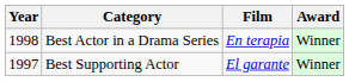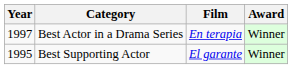 <table class="wikitable">
 <tr>
 <th>Year</th>
 <th>Category</th>
 <th>Film</th>
 <th>Award</th>
 </tr>
 <tr>
-<td>1998</td>
+<td>1997</td>
 <td>Best Actor in a Drama Series</td>
 <td><em><a href='#'>En terapia</a></em></td>
 <td style="background:#dfd;">Winner</td>
 </tr>
 <tr>
-<td>1997</td>
+<td>1995</td>
 <td>Best Supporting Actor</td>
 <td><em><a href='#'>El garante</a></em></td>
 <td style="background:#dfd;">Winner</td>
 </tr>
 </table>
